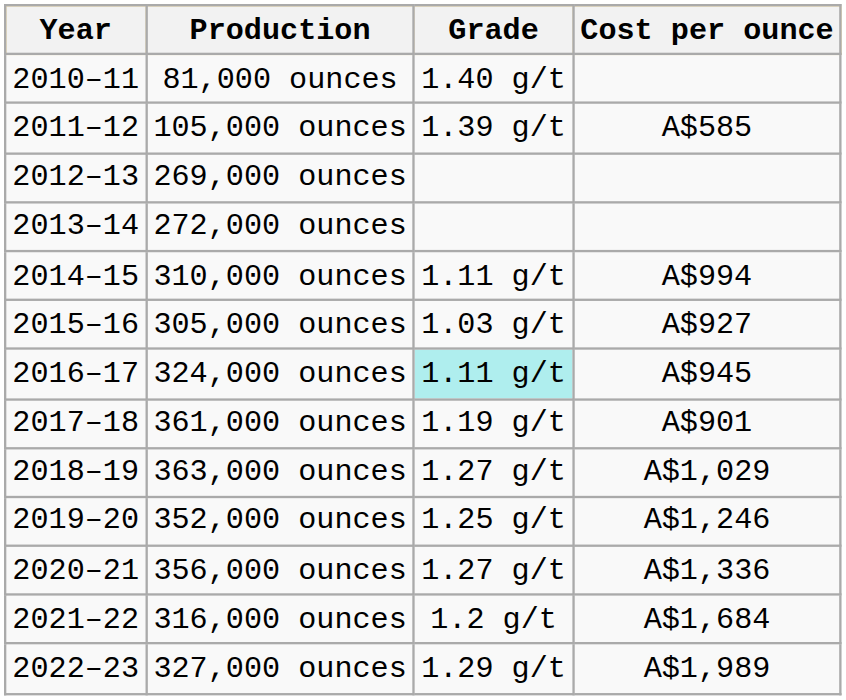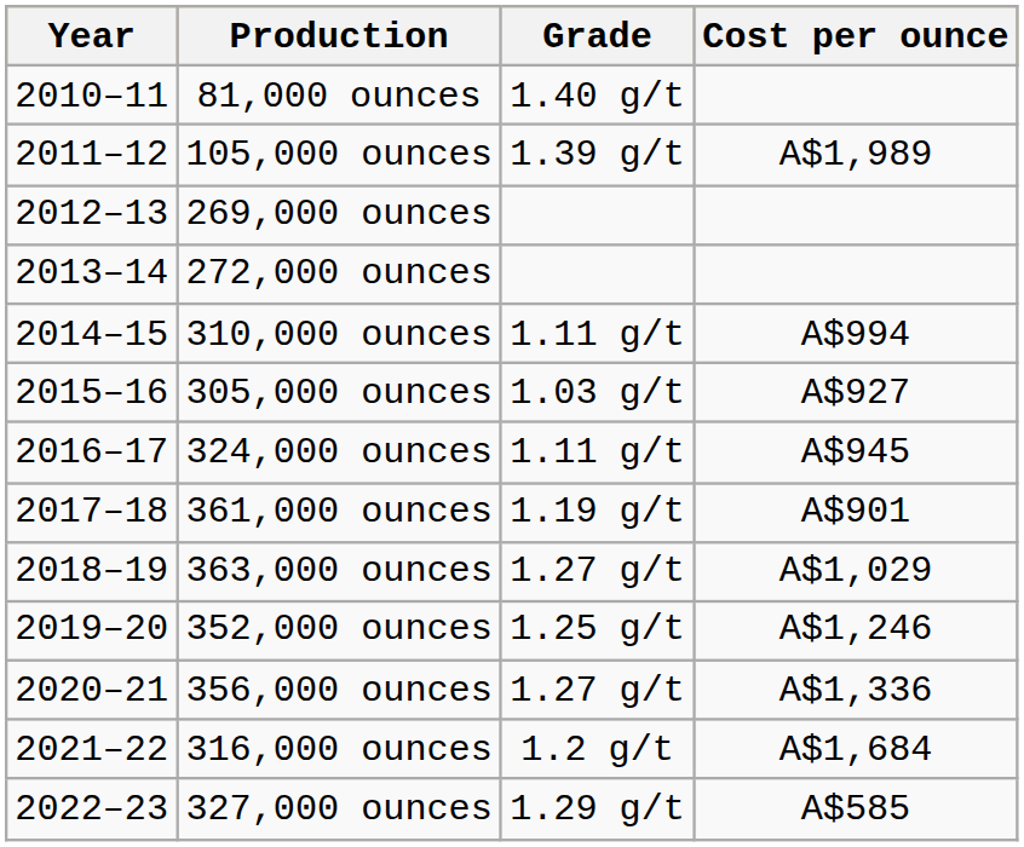 <table class="wikitable">
 <tr style="text-align:center; background:#daa520;">
 <th>Year</th>
 <th>Production</th>
 <th>Grade</th>
 <th>Cost per ounce</th>
 </tr>
 <tr style="text-align:center;">
 <td>2010–11</td>
 <td>81,000 ounces</td>
 <td>1.40 g/t</td>
 <td></td>
 </tr>
 <tr style="text-align:center;">
 <td>2011–12</td>
 <td>105,000 ounces</td>
 <td>1.39 g/t</td>
-<td>A$585</td>
+<td>A$1,989</td>
 </tr>
 <tr style="text-align:center;">
 <td>2012–13</td>
 <td>269,000 ounces</td>
 <td></td>
 <td></td>
 </tr>
 <tr style="text-align:center;">
 <td>2013–14</td>
 <td>272,000 ounces</td>
 <td></td>
 <td></td>
 </tr>
 <tr style="text-align:center;">
 <td>2014–15</td>
 <td>310,000 ounces</td>
 <td>1.11 g/t</td>
 <td>A$994</td>
 </tr>
 <tr style="text-align:center;">
 <td>2015–16</td>
 <td>305,000 ounces</td>
 <td>1.03 g/t</td>
 <td>A$927</td>
 </tr>
 <tr style="text-align:center;">
 <td>2016–17</td>
 <td>324,000 ounces</td>
-<td style="background: paleturquoise;">1.11 g/t</td>
+<td>1.11 g/t</td>
 <td>A$945</td>
 </tr>
 <tr style="text-align:center;">
 <td>2017–18</td>
 <td>361,000 ounces</td>
 <td>1.19 g/t</td>
 <td>A$901</td>
 </tr>
 <tr style="text-align:center;">
 <td>2018–19</td>
 <td>363,000 ounces</td>
 <td>1.27 g/t</td>
 <td>A$1,029</td>
 </tr>
 <tr style="text-align:center;">
 <td>2019–20</td>
 <td>352,000 ounces</td>
 <td>1.25 g/t</td>
 <td>A$1,246</td>
 </tr>
 <tr style="text-align:center;">
 <td>2020–21</td>
 <td>356,000 ounces</td>
 <td>1.27 g/t</td>
 <td>A$1,336</td>
 </tr>
 <tr style="text-align:center;">
 <td>2021–22</td>
 <td>316,000 ounces</td>
 <td>1.2 g/t</td>
 <td>A$1,684</td>
 </tr>
 <tr style="text-align:center;">
 <td>2022–23</td>
 <td>327,000 ounces</td>
 <td>1.29 g/t</td>
-<td>A$1,989</td>
+<td>A$585</td>
 </tr>
 </table>
